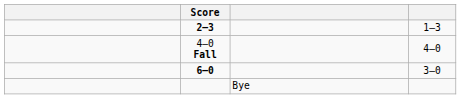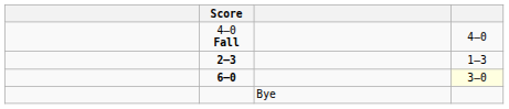 <table class="wikitable" style="text-align: center; ">
 <tr>
 <th align="right" width="270"></th>
 <th width="65">Score</th>
 <th align="left" width="270"></th>
 <th width="65"></th>
+</tr>
+<tr>
+<td align="left"><strong></strong></td>
+<td>4–0 <strong>Fall</strong></td>
+<td align="left"></td>
+<td>4–0 <strong></strong></td>
 </tr>
 <tr>
 <td align="left"></td>
 <td><strong>2–3</strong></td>
 <td align="left"><strong></strong></td>
 <td>1–3 <strong></strong></td>
 </tr>
 <tr>
 <td align="left"><strong></strong></td>
-<td>4–0 <strong>Fall</strong></td>
-<td align="left"></td>
-<td>4–0 <strong></strong></td>
-</tr>
-<tr>
-<td align="left"><strong></strong></td>
 <td><strong>6–0</strong></td>
 <td align="left"></td>
-<td>3–0 <strong></strong></td>
+<td style="background: lightyellow;">3–0 <strong></strong></td>
 </tr>
 <tr>
 <td align="left"><strong></strong></td>
 <td></td>
 <td align="left">Bye</td>
 <td></td>
 </tr>
 </table>
